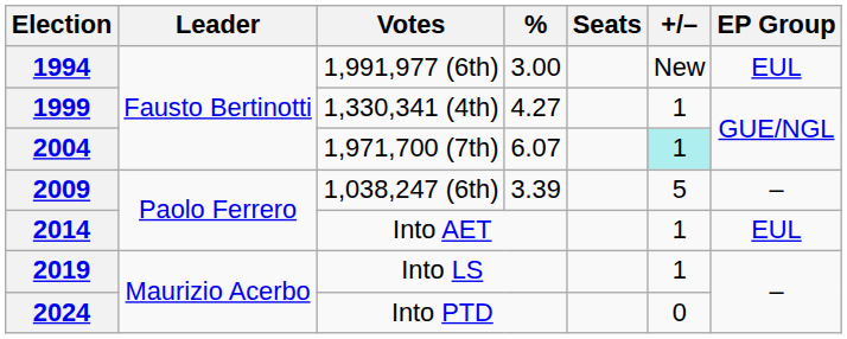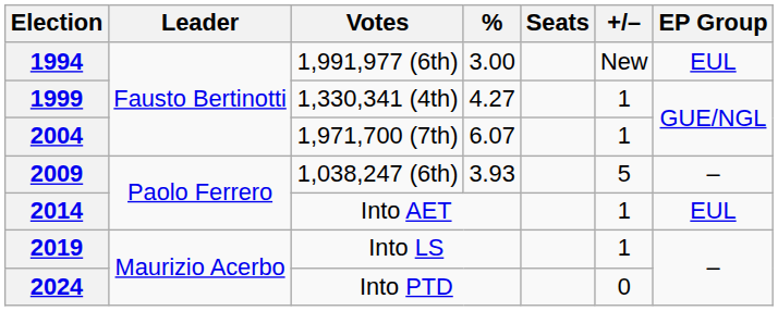 <table class="wikitable" style="text-align:center">
 <tr>
 <th>Election</th>
 <th>Leader</th>
 <th>Votes</th>
 <th>%</th>
 <th>Seats</th>
 <th>+/–</th>
 <th>EP Group</th>
 </tr>
 <tr>
 <th><a href='#'>1994</a></th>
 <td rowspan="3"><a href='#'>Fausto Bertinotti</a></td>
 <td>1,991,977 (6th)</td>
 <td>3.00</td>
 <td></td>
 <td>New</td>
 <td><a href='#'>EUL</a></td>
 </tr>
 <tr>
 <th><a href='#'>1999</a></th>
 <td>1,330,341 (4th)</td>
 <td>4.27</td>
 <td></td>
 <td> 1</td>
 <td rowspan="2"><a href='#'>GUE/NGL</a></td>
 </tr>
 <tr>
 <th><a href='#'>2004</a></th>
 <td>1,971,700 (7th)</td>
 <td>6.07</td>
 <td></td>
-<td style="background: paleturquoise;"> 1</td>
+<td> 1</td>
 </tr>
 <tr>
 <th><a href='#'>2009</a></th>
 <td rowspan="2"><a href='#'>Paolo Ferrero</a></td>
 <td>1,038,247 (6th)</td>
-<td>3.39</td>
+<td>3.93</td>
 <td></td>
 <td> 5</td>
 <td>–</td>
 </tr>
 <tr>
 <th><a href='#'>2014</a></th>
 <td colspan="2">Into <a href='#'>AET</a></td>
 <td></td>
 <td> 1</td>
 <td><a href='#'>EUL</a></td>
 </tr>
 <tr>
 <th><a href='#'>2019</a></th>
 <td rowspan="2"><a href='#'>Maurizio Acerbo</a></td>
 <td colspan="2">Into <a href='#'>LS</a></td>
 <td></td>
 <td> 1</td>
 <td rowspan="2">–</td>
 </tr>
 <tr>
 <th><a href='#'>2024</a></th>
 <td colspan="2">Into <a href='#'>PTD</a></td>
 <td></td>
 <td> 0</td>
 </tr>
 </table>
